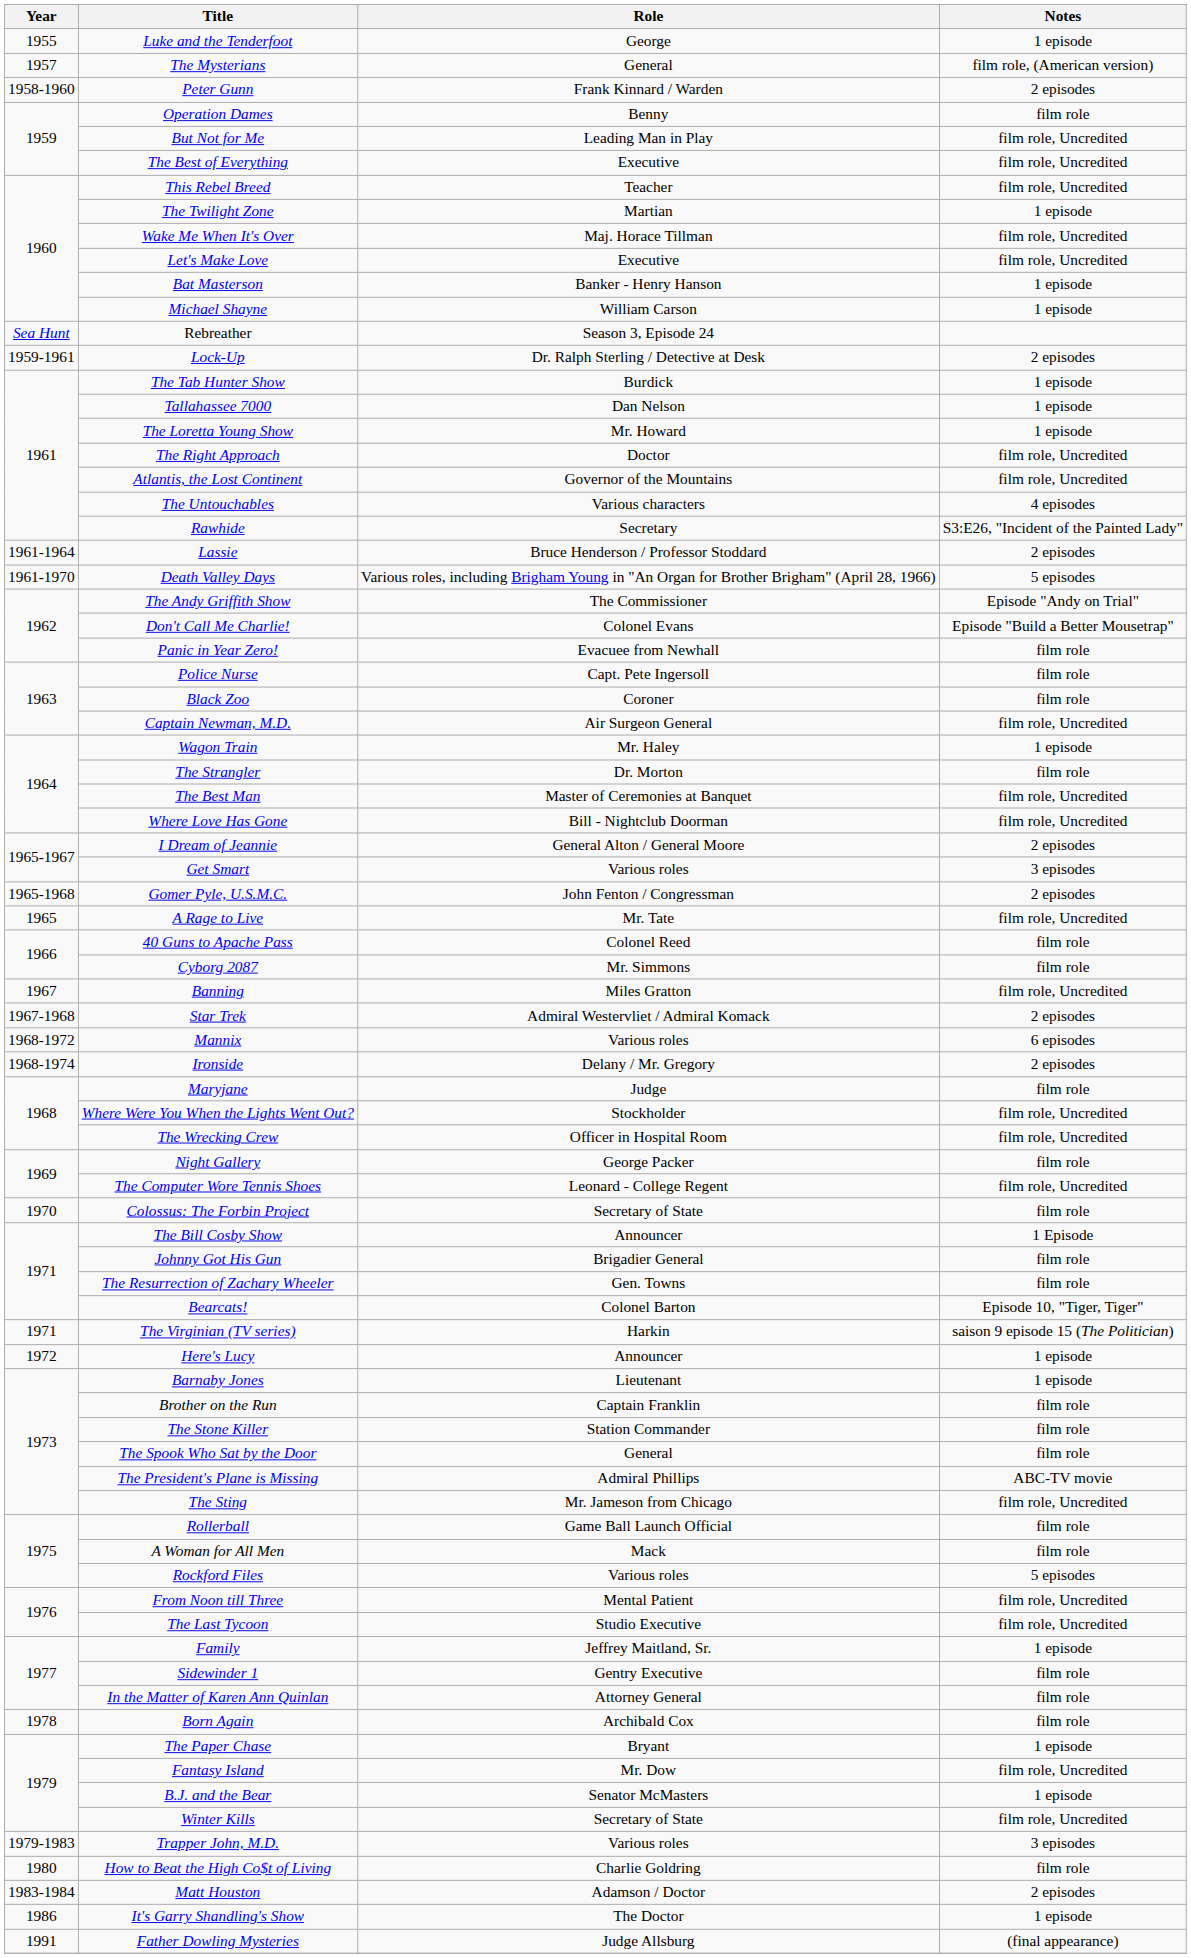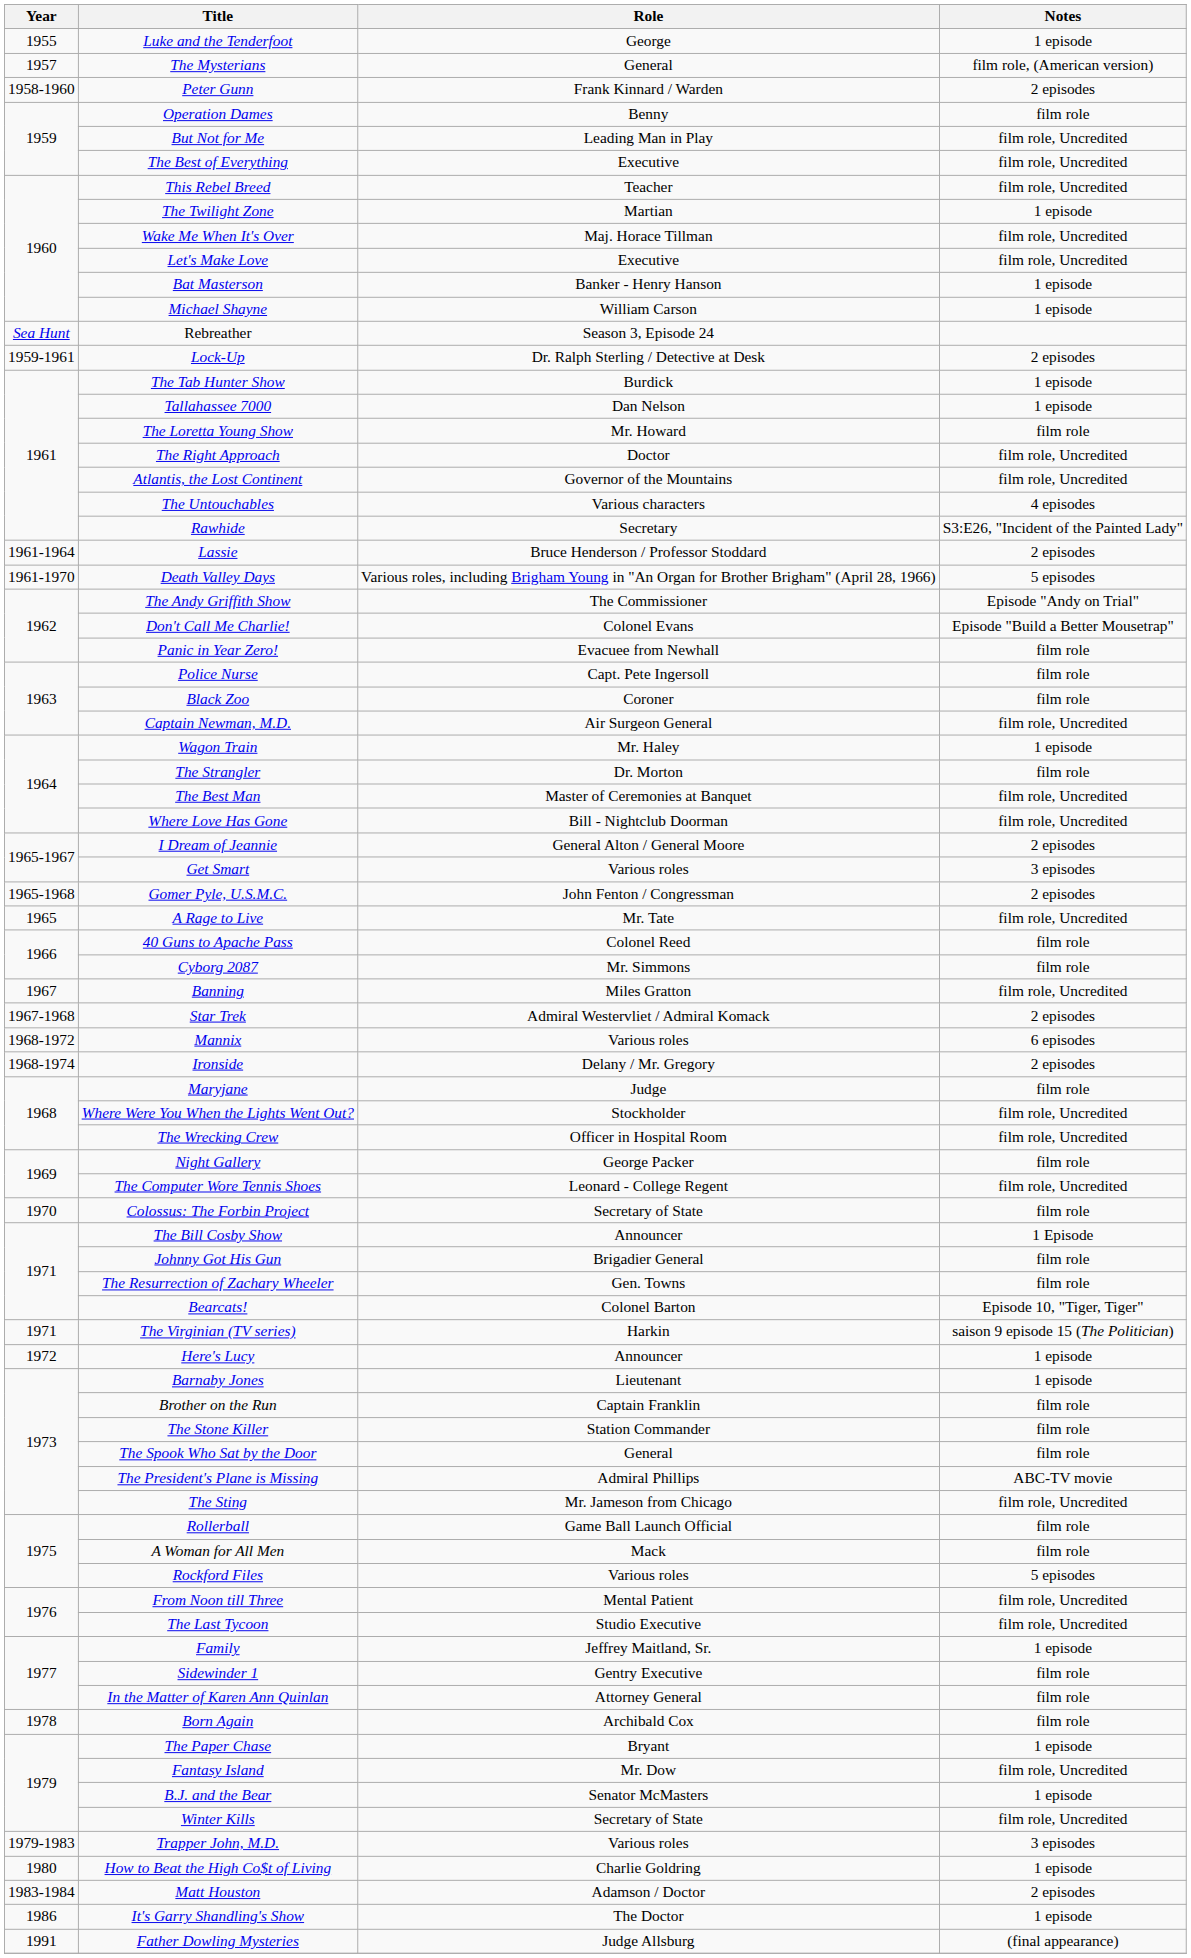 <table class="wikitable sortable" style="text-align:center">
 <tr>
 <th>Year</th>
 <th>Title</th>
 <th>Role</th>
 <th>Notes</th>
 </tr>
 <tr>
 <td>1955</td>
 <td><em><a href='#'>Luke and the Tenderfoot</a></em></td>
 <td>George</td>
 <td>1 episode</td>
 </tr>
 <tr>
 <td>1957</td>
 <td><em><a href='#'>The Mysterians</a></em></td>
 <td>General</td>
 <td>film role, (American version)</td>
 </tr>
 <tr>
 <td>1958-1960</td>
 <td><em><a href='#'>Peter Gunn</a></em></td>
 <td>Frank Kinnard / Warden</td>
 <td>2 episodes</td>
 </tr>
 <tr>
 <td rowspan=3>1959</td>
 <td><em><a href='#'>Operation Dames</a></em></td>
 <td>Benny</td>
 <td>film role</td>
 </tr>
 <tr>
 <td><em><a href='#'>But Not for Me</a></em></td>
 <td>Leading Man in Play</td>
 <td>film role, Uncredited</td>
 </tr>
 <tr>
 <td><em><a href='#'>The Best of Everything</a></em></td>
 <td>Executive</td>
 <td>film role, Uncredited</td>
 </tr>
 <tr>
 <td rowspan=6>1960</td>
 <td><em><a href='#'>This Rebel Breed</a></em></td>
 <td>Teacher</td>
 <td>film role, Uncredited</td>
 </tr>
 <tr>
 <td><em><a href='#'>The Twilight Zone</a></em></td>
 <td>Martian</td>
 <td>1 episode</td>
 </tr>
 <tr>
 <td><em><a href='#'>Wake Me When It's Over</a></em></td>
 <td>Maj. Horace Tillman</td>
 <td>film role, Uncredited</td>
 </tr>
 <tr>
 <td><em><a href='#'>Let's Make Love</a></em></td>
 <td>Executive</td>
 <td>film role, Uncredited</td>
 </tr>
 <tr>
 <td><em><a href='#'>Bat Masterson</a></em></td>
 <td>Banker - Henry Hanson</td>
 <td>1 episode</td>
 </tr>
 <tr>
 <td><em><a href='#'>Michael Shayne</a></em></td>
 <td>William Carson</td>
 <td>1 episode</td>
 </tr>
 <tr>
 <td><em><a href='#'>Sea Hunt</a></em></td>
 <td>Rebreather</td>
 <td>Season 3, Episode 24</td>
 </tr>
 <tr>
 <td>1959-1961</td>
 <td><em><a href='#'>Lock-Up</a></em></td>
 <td>Dr. Ralph Sterling / Detective at Desk</td>
 <td>2 episodes</td>
 </tr>
 <tr>
 <td rowspan=7>1961</td>
 <td><em><a href='#'>The Tab Hunter Show</a></em></td>
 <td>Burdick</td>
 <td>1 episode</td>
 </tr>
 <tr>
 <td><em><a href='#'>Tallahassee 7000</a></em></td>
 <td>Dan Nelson</td>
 <td>1 episode</td>
 </tr>
 <tr>
 <td><em><a href='#'>The Loretta Young Show</a></em></td>
 <td>Mr. Howard</td>
-<td>1 episode</td>
+<td>film role</td>
 </tr>
 <tr>
 <td><em><a href='#'>The Right Approach</a></em></td>
 <td>Doctor</td>
 <td>film role, Uncredited</td>
 </tr>
 <tr>
 <td><em><a href='#'>Atlantis, the Lost Continent</a></em></td>
 <td>Governor of the Mountains</td>
 <td>film role, Uncredited</td>
 </tr>
 <tr>
 <td><em><a href='#'>The Untouchables</a></em></td>
 <td>Various characters</td>
 <td>4 episodes</td>
 </tr>
 <tr>
 <td><em><a href='#'>Rawhide</a></em></td>
 <td>Secretary</td>
 <td>S3:E26, "Incident of the Painted Lady"</td>
 </tr>
 <tr>
 <td>1961-1964</td>
 <td><em><a href='#'>Lassie</a></em></td>
 <td>Bruce Henderson / Professor Stoddard</td>
 <td>2 episodes</td>
 </tr>
 <tr>
 <td>1961-1970</td>
 <td><em><a href='#'>Death Valley Days</a></em></td>
 <td>Various roles, including <a href='#'>Brigham Young</a> in "An Organ for Brother Brigham" (April 28, 1966)</td>
 <td>5 episodes</td>
 </tr>
 <tr>
 <td rowspan=3>1962</td>
 <td><em><a href='#'>The Andy Griffith Show</a></em></td>
 <td>The Commissioner</td>
 <td>Episode "Andy on Trial"</td>
 </tr>
 <tr>
 <td><em><a href='#'>Don't Call Me Charlie!</a></em></td>
 <td>Colonel Evans</td>
 <td>Episode "Build a Better Mousetrap"</td>
 </tr>
 <tr>
 <td><em><a href='#'>Panic in Year Zero!</a></em></td>
 <td>Evacuee from Newhall</td>
 <td>film role</td>
 </tr>
 <tr>
 <td rowspan=3>1963</td>
 <td><em><a href='#'>Police Nurse</a></em></td>
 <td>Capt. Pete Ingersoll</td>
 <td>film role</td>
 </tr>
 <tr>
 <td><em><a href='#'>Black Zoo</a></em></td>
 <td>Coroner</td>
 <td>film role</td>
 </tr>
 <tr>
 <td><em><a href='#'>Captain Newman, M.D.</a></em></td>
 <td>Air Surgeon General</td>
 <td>film role, Uncredited</td>
 </tr>
 <tr>
 <td rowspan=4>1964</td>
 <td><em><a href='#'>Wagon Train</a></em></td>
 <td>Mr. Haley</td>
 <td>1 episode</td>
 </tr>
 <tr>
 <td><em><a href='#'>The Strangler</a></em></td>
 <td>Dr. Morton</td>
 <td>film role</td>
 </tr>
 <tr>
 <td><em><a href='#'>The Best Man</a></em></td>
 <td>Master of Ceremonies at Banquet</td>
 <td>film role, Uncredited</td>
 </tr>
 <tr>
 <td><em><a href='#'>Where Love Has Gone</a></em></td>
 <td>Bill - Nightclub Doorman</td>
 <td>film role, Uncredited</td>
 </tr>
 <tr>
 <td rowspan=2>1965-1967</td>
 <td><em><a href='#'>I Dream of Jeannie</a></em></td>
 <td>General Alton / General Moore</td>
 <td>2 episodes</td>
 </tr>
 <tr>
 <td><em><a href='#'>Get Smart</a></em></td>
 <td>Various roles</td>
 <td>3 episodes</td>
 </tr>
 <tr>
 <td>1965-1968</td>
 <td><em><a href='#'>Gomer Pyle, U.S.M.C.</a></em></td>
 <td>John Fenton / Congressman</td>
 <td>2 episodes</td>
 </tr>
 <tr>
 <td>1965</td>
 <td><em><a href='#'>A Rage to Live</a></em></td>
 <td>Mr. Tate</td>
 <td>film role, Uncredited</td>
 </tr>
 <tr>
 <td rowspan=2>1966</td>
 <td><em><a href='#'>40 Guns to Apache Pass</a></em></td>
 <td>Colonel Reed</td>
 <td>film role</td>
 </tr>
 <tr>
 <td><em><a href='#'>Cyborg 2087</a></em></td>
 <td>Mr. Simmons</td>
 <td>film role</td>
 </tr>
 <tr>
 <td>1967</td>
 <td><em><a href='#'>Banning</a></em></td>
 <td>Miles Gratton</td>
 <td>film role, Uncredited</td>
 </tr>
 <tr>
 <td>1967-1968</td>
 <td><em><a href='#'>Star Trek</a></em></td>
 <td>Admiral Westervliet / Admiral Komack</td>
 <td>2 episodes</td>
 </tr>
 <tr 1968 ‘’[Lost in Space:as General season 3 Episode 18’’>
 <td>1968-1972</td>
 <td><em><a href='#'>Mannix</a></em></td>
 <td>Various roles</td>
 <td>6 episodes</td>
 </tr>
 <tr>
 <td>1968-1974</td>
 <td><em><a href='#'>Ironside</a></em></td>
 <td>Delany / Mr. Gregory</td>
 <td>2 episodes</td>
 </tr>
 <tr>
 <td rowspan=3>1968</td>
 <td><em><a href='#'>Maryjane</a></em></td>
 <td>Judge</td>
 <td>film role</td>
 </tr>
 <tr>
 <td><em><a href='#'>Where Were You When the Lights Went Out?</a></em></td>
 <td>Stockholder</td>
 <td>film role, Uncredited</td>
 </tr>
 <tr>
 <td><em><a href='#'>The Wrecking Crew</a></em></td>
 <td>Officer in Hospital Room</td>
 <td>film role, Uncredited</td>
 </tr>
 <tr>
 <td rowspan=2>1969</td>
 <td><em><a href='#'>Night Gallery</a></em></td>
 <td>George Packer</td>
 <td>film role</td>
 </tr>
 <tr>
 <td><em><a href='#'>The Computer Wore Tennis Shoes</a></em></td>
 <td>Leonard - College Regent</td>
 <td>film role, Uncredited</td>
 </tr>
 <tr>
 <td>1970</td>
 <td><em><a href='#'>Colossus: The Forbin Project</a></em></td>
 <td>Secretary of State</td>
 <td>film role</td>
 </tr>
 <tr>
 <td rowspan=4>1971</td>
 <td><em><a href='#'>The Bill Cosby Show</a></em></td>
 <td>Announcer</td>
 <td>1 Episode</td>
 </tr>
 <tr>
 <td><em><a href='#'>Johnny Got His Gun</a></em></td>
 <td>Brigadier General</td>
 <td>film role</td>
 </tr>
 <tr>
 <td><em><a href='#'>The Resurrection of Zachary Wheeler</a></em></td>
 <td>Gen. Towns</td>
 <td>film role</td>
 </tr>
 <tr>
 <td><em><a href='#'>Bearcats!</a></em></td>
 <td>Colonel Barton</td>
 <td>Episode 10, "Tiger, Tiger"</td>
 </tr>
 <tr>
 <td>1971</td>
 <td><em><a href='#'>The Virginian (TV series)</a></em></td>
 <td>Harkin</td>
 <td>saison 9 episode 15 (<em>The Politician</em>)</td>
 </tr>
 <tr>
 <td>1972</td>
 <td><em><a href='#'>Here's Lucy</a></em></td>
 <td>Announcer</td>
 <td>1 episode</td>
 </tr>
 <tr>
 <td rowspan=6>1973</td>
 <td><em><a href='#'>Barnaby Jones</a></em></td>
 <td>Lieutenant</td>
 <td>1 episode</td>
 </tr>
 <tr>
 <td><em>Brother on the Run</em></td>
 <td>Captain Franklin</td>
 <td>film role</td>
 </tr>
 <tr>
 <td><em><a href='#'>The Stone Killer</a></em></td>
 <td>Station Commander</td>
 <td>film role</td>
 </tr>
 <tr>
 <td><em><a href='#'>The Spook Who Sat by the Door</a></em></td>
 <td>General</td>
 <td>film role</td>
 </tr>
 <tr>
 <td><em><a href='#'>The President's Plane is Missing</a></em></td>
 <td>Admiral Phillips</td>
 <td>ABC-TV movie</td>
 </tr>
 <tr>
 <td><em><a href='#'>The Sting</a></em></td>
 <td>Mr. Jameson from Chicago</td>
 <td>film role, Uncredited</td>
 </tr>
 <tr>
 <td rowspan=3>1975</td>
 <td><em><a href='#'>Rollerball</a></em></td>
 <td>Game Ball Launch Official</td>
 <td>film role</td>
 </tr>
 <tr>
 <td><em>A Woman for All Men</em></td>
 <td>Mack</td>
 <td>film role</td>
 </tr>
 <tr>
 <td><em><a href='#'>Rockford Files</a></em></td>
 <td>Various roles</td>
 <td>5 episodes</td>
 </tr>
 <tr>
 <td rowspan=2>1976</td>
 <td><em><a href='#'>From Noon till Three</a></em></td>
 <td>Mental Patient</td>
 <td>film role, Uncredited</td>
 </tr>
 <tr>
 <td><em><a href='#'>The Last Tycoon</a></em></td>
 <td>Studio Executive</td>
 <td>film role, Uncredited</td>
 </tr>
 <tr>
 <td rowspan=3>1977</td>
 <td><em><a href='#'>Family</a></em></td>
 <td>Jeffrey Maitland, Sr.</td>
 <td>1 episode</td>
 </tr>
 <tr>
 <td><em><a href='#'>Sidewinder 1</a></em></td>
 <td>Gentry Executive</td>
 <td>film role</td>
 </tr>
 <tr>
 <td><em><a href='#'>In the Matter of Karen Ann Quinlan</a></em></td>
 <td>Attorney General</td>
 <td>film role</td>
 </tr>
 <tr>
 <td>1978</td>
 <td><em><a href='#'>Born Again</a></em></td>
 <td>Archibald Cox</td>
 <td>film role</td>
 </tr>
 <tr>
 <td rowspan=4>1979</td>
 <td><em><a href='#'>The Paper Chase</a></em></td>
 <td>Bryant</td>
 <td>1 episode</td>
 </tr>
 <tr>
 <td><em><a href='#'>Fantasy Island</a></em></td>
 <td>Mr. Dow</td>
 <td>film role, Uncredited</td>
 </tr>
 <tr>
 <td><em><a href='#'>B.J. and the Bear</a></em></td>
 <td>Senator McMasters</td>
 <td>1 episode</td>
 </tr>
 <tr>
 <td><em><a href='#'>Winter Kills</a></em></td>
 <td>Secretary of State</td>
 <td>film role, Uncredited</td>
 </tr>
 <tr>
 <td>1979-1983</td>
 <td><em><a href='#'>Trapper John, M.D.</a></em></td>
 <td>Various roles</td>
 <td>3 episodes</td>
 </tr>
 <tr>
 <td>1980</td>
 <td><em><a href='#'>How to Beat the High Co$t of Living</a></em></td>
 <td>Charlie Goldring</td>
-<td>film role</td>
+<td>1 episode</td>
 </tr>
 <tr>
 <td>1983-1984</td>
 <td><em><a href='#'>Matt Houston</a></em></td>
 <td>Adamson / Doctor</td>
 <td>2 episodes</td>
 </tr>
 <tr>
 <td>1986</td>
 <td><em><a href='#'>It's Garry Shandling's Show</a></em></td>
 <td>The Doctor</td>
 <td>1 episode</td>
 </tr>
 <tr>
 <td>1991</td>
 <td><em><a href='#'>Father Dowling Mysteries</a></em></td>
 <td>Judge Allsburg</td>
 <td>(final appearance)</td>
 </tr>
 <tr>
 </tr>
 </table>
